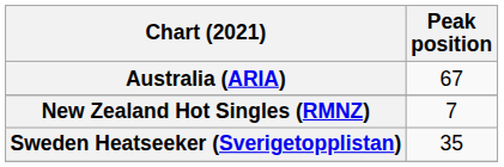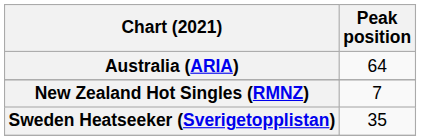 <table class="wikitable sortable plainrowheaders" style="text-align:center">
 <tr>
 <th scope="col">Chart (2021)</th>
 <th scope="col">Peak<br>position</th>
 </tr>
 <tr>
 <th scope="row">Australia (<a href='#'>ARIA</a>)</th>
-<td>67</td>
+<td>64</td>
 </tr>
 <tr>
 </tr>
 <tr>
 </tr>
 <tr>
 <th scope="row">New Zealand Hot Singles (<a href='#'>RMNZ</a>)</th>
 <td>7</td>
 </tr>
 <tr>
 <th scope="row">Sweden Heatseeker (<a href='#'>Sverigetopplistan</a>)</th>
 <td>35</td>
 </tr>
 <tr>
 </tr>
 <tr>
 </tr>
 <tr>
 </tr>
 <tr>
 </tr>
 </table>
